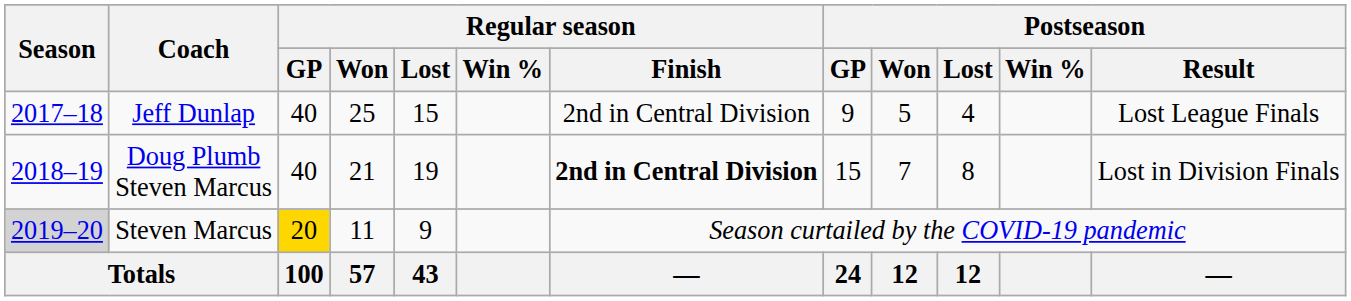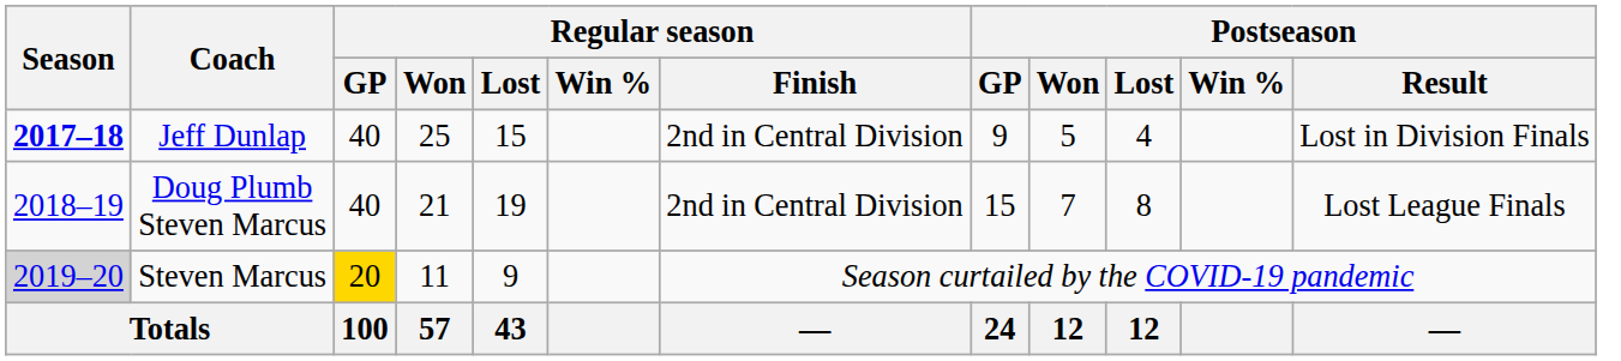 <table class="wikitable" style="font-size: 95%; text-align:center;">
 <tr>
 <th rowspan="2">Season</th>
 <th rowspan="2">Coach</th>
 <th colspan="5">Regular season</th>
 <th colspan="5">Postseason</th>
 </tr>
 <tr>
 <th>GP</th>
 <th>Won</th>
 <th>Lost</th>
 <th>Win %</th>
 <th>Finish</th>
 <th>GP</th>
 <th>Won</th>
 <th>Lost</th>
 <th>Win %</th>
 <th>Result</th>
 </tr>
 <tr>
-<td><a href='#'>2017–18</a></td>
+<td><strong><a href='#'>2017–18</a></strong></td>
 <td><a href='#'>Jeff Dunlap</a></td>
 <td>40</td>
 <td>25</td>
 <td>15</td>
 <td></td>
 <td>2nd in Central Division</td>
 <td>9</td>
 <td>5</td>
 <td>4</td>
 <td></td>
-<td>Lost League Finals</td>
+<td>Lost in Division Finals</td>
 </tr>
 <tr>
 <td><a href='#'>2018–19</a></td>
 <td><a href='#'>Doug Plumb</a><br>Steven Marcus</td>
 <td>40</td>
 <td>21</td>
 <td>19</td>
 <td></td>
-<td><strong>2nd in Central Division</strong></td>
+<td>2nd in Central Division</td>
 <td>15</td>
 <td>7</td>
 <td>8</td>
 <td></td>
-<td>Lost in Division Finals</td>
+<td>Lost League Finals</td>
 </tr>
 <tr>
 <td style="background: lightgrey;"><a href='#'>2019–20</a></td>
 <td>Steven Marcus</td>
 <td style="background: gold;">20</td>
 <td>11</td>
 <td>9</td>
 <td></td>
 <td colspan=6><em>Season curtailed by the <a href='#'>COVID-19 pandemic</a></em></td>
 </tr>
 <tr>
 <th colspan="2">Totals</th>
 <th>100</th>
 <th>57</th>
 <th>43</th>
 <th></th>
 <th>—</th>
 <th>24</th>
 <th>12</th>
 <th>12</th>
 <th></th>
 <th>—</th>
 </tr>
 </table>
